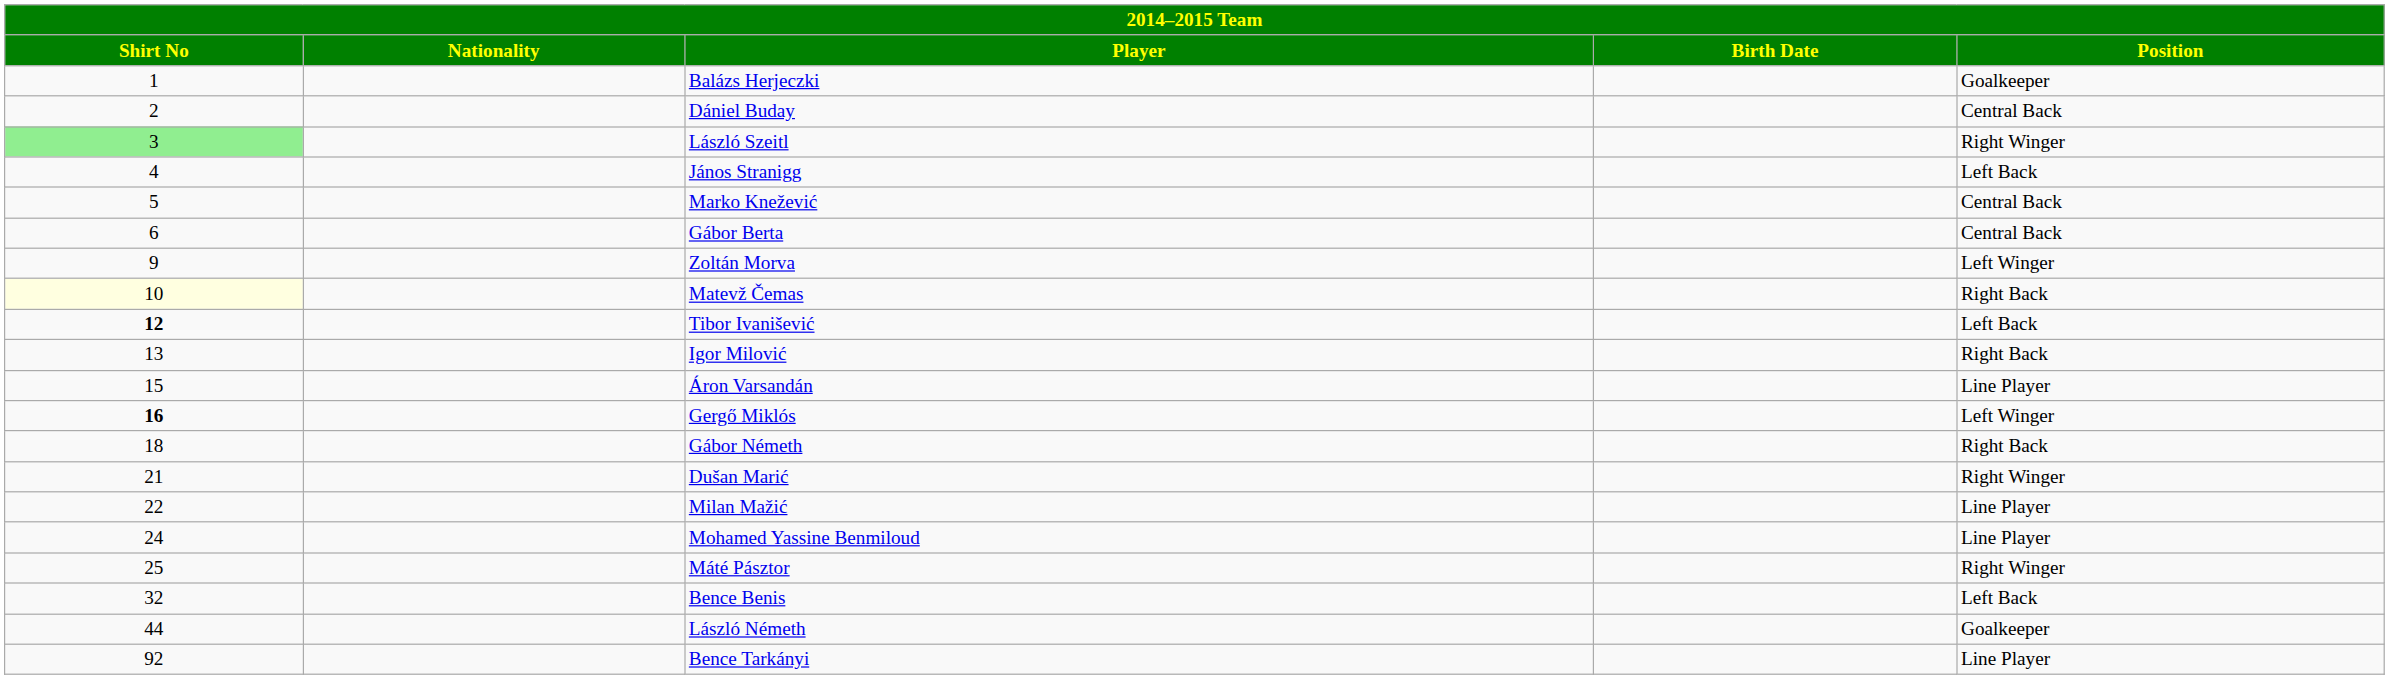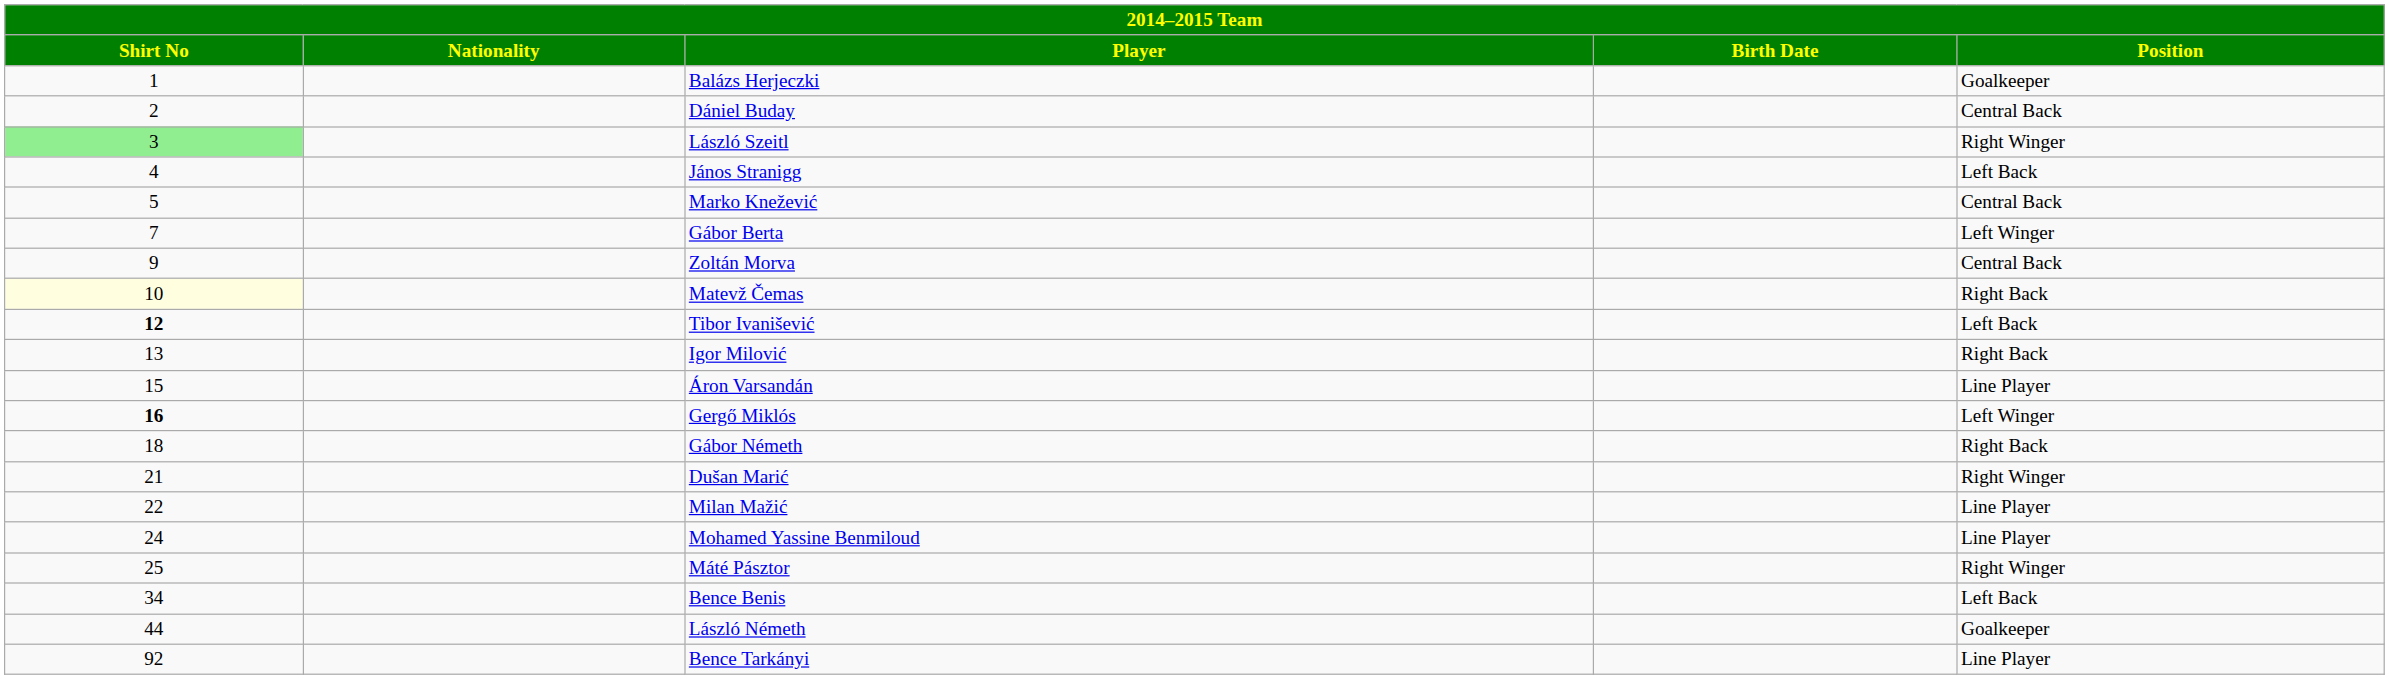 <table class="wikitable collapsible collapsed" style="width:100%">
 <tr>
 <th colspan=5 style="background-color:green;color:yellow;text-align:center;"> <strong>2014–2015 Team</strong></th>
 </tr>
 <tr>
 <th style="color:yellow; background:green">Shirt No</th>
 <th style="color:yellow; background:green">Nationality</th>
 <th style="color:yellow; background:green">Player</th>
 <th style="color:yellow; background:green">Birth Date</th>
 <th style="color:yellow; background:green">Position</th>
 </tr>
 <tr>
 <td align=center>1</td>
 <td></td>
 <td><a href='#'>Balázs Herjeczki</a></td>
 <td></td>
 <td>Goalkeeper</td>
 </tr>
 <tr>
 <td align=center>2</td>
 <td></td>
 <td><a href='#'>Dániel Buday</a></td>
 <td></td>
 <td>Central Back</td>
 </tr>
 <tr>
 <td align=center style="background: lightgreen;">3</td>
 <td></td>
 <td><a href='#'>László Szeitl</a></td>
 <td></td>
 <td>Right Winger</td>
 </tr>
 <tr>
 <td align=center>4</td>
 <td></td>
 <td><a href='#'>János Stranigg</a></td>
 <td></td>
 <td>Left Back</td>
 </tr>
 <tr>
 <td align=center>5</td>
 <td></td>
 <td><a href='#'>Marko Knežević</a></td>
 <td></td>
 <td>Central Back</td>
 </tr>
 <tr>
-<td align=center>6</td>
+<td align=center>7</td>
 <td></td>
 <td><a href='#'>Gábor Berta</a></td>
 <td></td>
-<td>Central Back</td>
+<td>Left Winger</td>
 </tr>
 <tr>
 <td align=center>9</td>
 <td></td>
 <td><a href='#'>Zoltán Morva</a></td>
 <td></td>
-<td>Left Winger</td>
+<td>Central Back</td>
 </tr>
 <tr>
 <td align=center style="background: lightyellow;">10</td>
 <td></td>
 <td><a href='#'>Matevž Čemas</a></td>
 <td></td>
 <td>Right Back</td>
 </tr>
 <tr>
 <td align=center><strong>12</strong></td>
 <td></td>
 <td><a href='#'>Tibor Ivanišević</a></td>
 <td></td>
 <td>Left Back</td>
 </tr>
 <tr>
 <td align=center>13</td>
 <td></td>
 <td><a href='#'>Igor Milović</a></td>
 <td></td>
 <td>Right Back</td>
 </tr>
 <tr>
 <td align=center>15</td>
 <td></td>
 <td><a href='#'>Áron Varsandán</a></td>
 <td></td>
 <td>Line Player</td>
 </tr>
 <tr>
 <td align=center><strong>16</strong></td>
 <td></td>
 <td><a href='#'>Gergő Miklós</a></td>
 <td></td>
 <td>Left Winger</td>
 </tr>
 <tr>
 <td align=center>18</td>
 <td></td>
 <td><a href='#'>Gábor Németh</a></td>
 <td></td>
 <td>Right Back</td>
 </tr>
 <tr>
 <td align=center>21</td>
 <td></td>
 <td><a href='#'>Dušan Marić</a></td>
 <td></td>
 <td>Right Winger</td>
 </tr>
 <tr>
 <td align=center>22</td>
 <td></td>
 <td><a href='#'>Milan Mažić</a></td>
 <td></td>
 <td>Line Player</td>
 </tr>
 <tr>
 <td align=center>24</td>
 <td></td>
 <td><a href='#'>Mohamed Yassine Benmiloud</a></td>
 <td></td>
 <td>Line Player</td>
 </tr>
 <tr>
 <td align=center>25</td>
 <td></td>
 <td><a href='#'>Máté Pásztor</a></td>
 <td></td>
 <td>Right Winger</td>
 </tr>
 <tr>
-<td align=center>32</td>
+<td align=center>34</td>
 <td></td>
 <td><a href='#'>Bence Benis</a></td>
 <td></td>
 <td>Left Back</td>
 </tr>
 <tr>
 <td align=center>44</td>
 <td></td>
 <td><a href='#'>László Németh</a></td>
 <td></td>
 <td>Goalkeeper</td>
 </tr>
 <tr>
 <td align=center>92</td>
 <td></td>
 <td><a href='#'>Bence Tarkányi</a></td>
 <td></td>
 <td>Line Player</td>
 </tr>
 </table>
